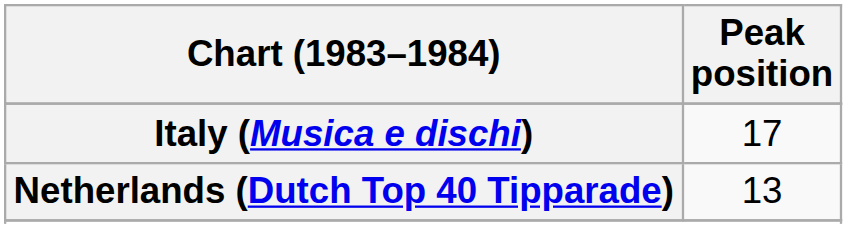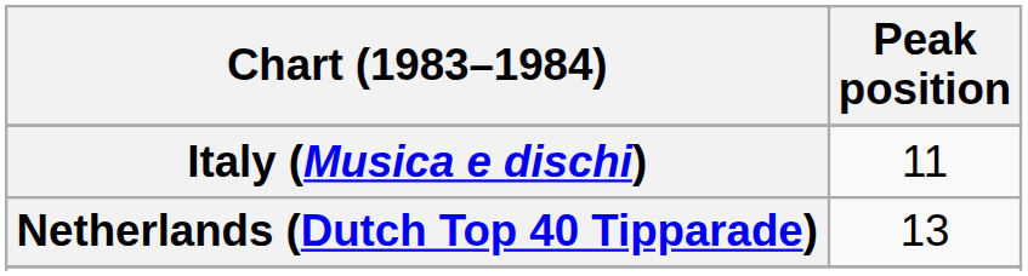 <table class="wikitable sortable plainrowheaders" style="text-align:center">
 <tr>
 <th scope="col">Chart (1983–1984)</th>
 <th scope="col">Peak<br>position</th>
 </tr>
 <tr>
 </tr>
 <tr>
 <th scope="row">Italy (<em><a href='#'>Musica e dischi</a></em>)</th>
-<td>17</td>
+<td>11</td>
 </tr>
 <tr>
 <th scope="row">Netherlands (<a href='#'>Dutch Top 40 Tipparade</a>)</th>
 <td>13</td>
 </tr>
 <tr>
 </tr>
 <tr>
 </tr>
 <tr>
 </tr>
 <tr>
 </tr>
 <tr>
 </tr>
 <tr>
 </tr>
 </table>
